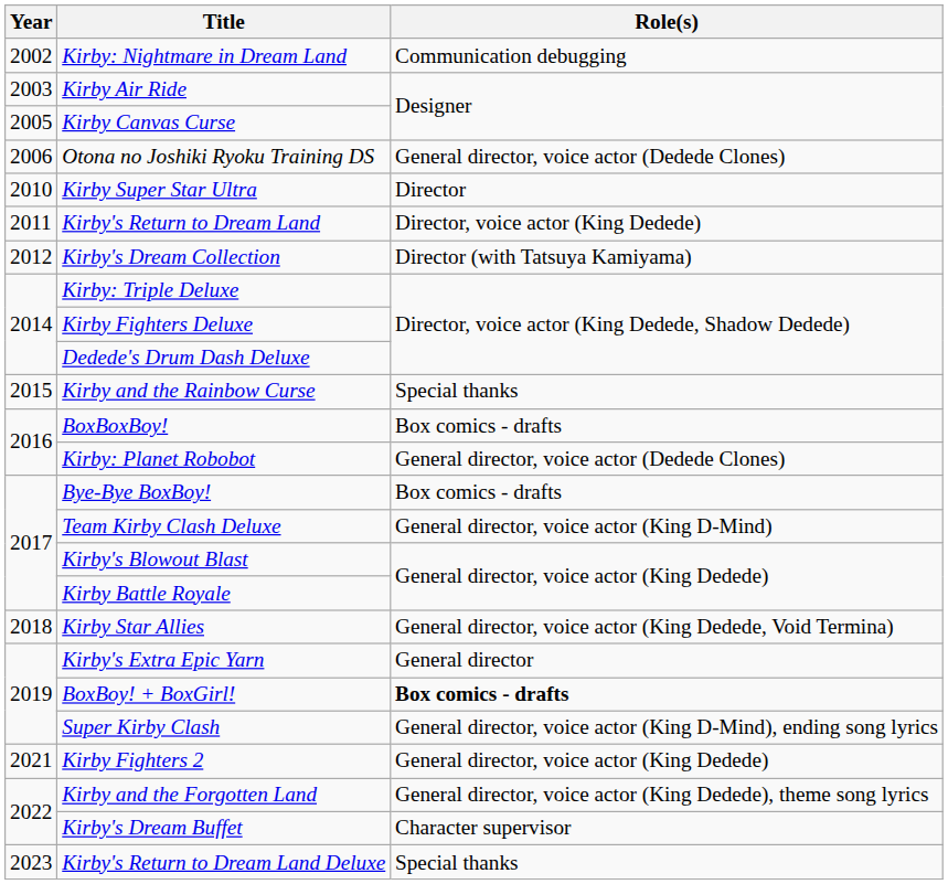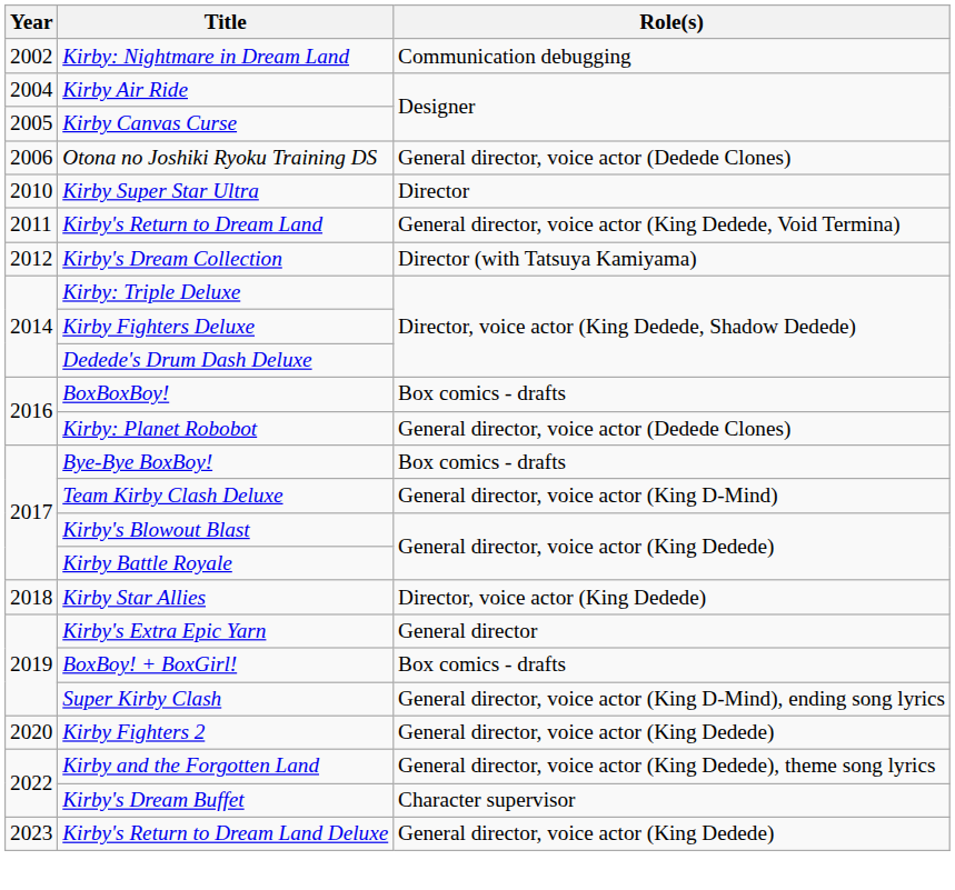 <table class="wikitable sortable">
 <tr>
 <th scope="col">Year</th>
 <th scope="col">Title</th>
 <th scope="col">Role(s)</th>
 </tr>
 <tr>
 <td>2002</td>
 <td><em><a href='#'>Kirby: Nightmare in Dream Land</a></em></td>
 <td>Communication debugging</td>
 </tr>
 <tr>
-<td>2003</td>
+<td>2004</td>
 <td><em><a href='#'>Kirby Air Ride</a></em></td>
 <td rowspan="2">Designer</td>
 </tr>
 <tr>
 <td>2005</td>
 <td><em><a href='#'>Kirby Canvas Curse</a></em></td>
 </tr>
 <tr>
 <td>2006</td>
 <td><em>Otona no Joshiki Ryoku Training DS</em></td>
 <td>General director, voice actor (Dedede Clones)</td>
 </tr>
 <tr>
 <td>2010</td>
 <td><em><a href='#'>Kirby Super Star Ultra</a></em></td>
 <td>Director</td>
 </tr>
 <tr>
 <td>2011</td>
 <td><em><a href='#'>Kirby's Return to Dream Land</a></em></td>
-<td>Director, voice actor (King Dedede)</td>
+<td>General director, voice actor (King Dedede, Void Termina)</td>
 </tr>
 <tr>
 <td>2012</td>
 <td><em><a href='#'>Kirby's Dream Collection</a></em></td>
 <td>Director (with Tatsuya Kamiyama)</td>
 </tr>
 <tr>
 <td rowspan="3">2014</td>
 <td><em><a href='#'>Kirby: Triple Deluxe</a></em></td>
 <td rowspan="3">Director, voice actor (King Dedede, Shadow Dedede)</td>
 </tr>
 <tr>
 <td><em><a href='#'>Kirby Fighters Deluxe</a></em></td>
 </tr>
 <tr>
 <td><em><a href='#'>Dedede's Drum Dash Deluxe</a></em></td>
-</tr>
-<tr>
-<td>2015</td>
-<td><em><a href='#'>Kirby and the Rainbow Curse</a></em></td>
-<td>Special thanks</td>
 </tr>
 <tr>
 <td rowspan="2">2016</td>
 <td><em><a href='#'>BoxBoxBoy!</a></em></td>
 <td>Box comics - drafts</td>
 </tr>
 <tr>
 <td><em><a href='#'>Kirby: Planet Robobot</a></em></td>
 <td>General director, voice actor (Dedede Clones)</td>
 </tr>
 <tr>
 <td rowspan="4">2017</td>
 <td><em><a href='#'>Bye-Bye BoxBoy!</a></em></td>
 <td>Box comics - drafts</td>
 </tr>
 <tr>
 <td><em><a href='#'>Team Kirby Clash Deluxe</a></em></td>
 <td>General director, voice actor (King D-Mind)</td>
 </tr>
 <tr>
 <td><em><a href='#'>Kirby's Blowout Blast</a></em></td>
 <td rowspan="2">General director, voice actor (King Dedede)</td>
 </tr>
 <tr>
 <td><em><a href='#'>Kirby Battle Royale</a></em></td>
 </tr>
 <tr>
 <td>2018</td>
 <td><em><a href='#'>Kirby Star Allies</a></em></td>
-<td>General director, voice actor (King Dedede, Void Termina)</td>
+<td>Director, voice actor (King Dedede)</td>
 </tr>
 <tr>
 <td rowspan="3">2019</td>
 <td><em><a href='#'>Kirby's Extra Epic Yarn</a></em></td>
 <td>General director</td>
 </tr>
 <tr>
 <td><em><a href='#'>BoxBoy! + BoxGirl!</a></em></td>
-<td><strong>Box comics - drafts</strong></td>
+<td>Box comics - drafts</td>
 </tr>
 <tr>
 <td><em><a href='#'>Super Kirby Clash</a></em></td>
 <td>General director, voice actor (King D-Mind), ending song lyrics</td>
 </tr>
 <tr>
-<td>2021</td>
+<td>2020</td>
 <td><em><a href='#'>Kirby Fighters 2</a></em></td>
 <td>General director, voice actor (King Dedede)</td>
 </tr>
 <tr>
 <td rowspan="2">2022</td>
 <td><em><a href='#'>Kirby and the Forgotten Land</a></em></td>
 <td>General director, voice actor (King Dedede), theme song lyrics</td>
 </tr>
 <tr>
 <td><em><a href='#'>Kirby's Dream Buffet</a></em></td>
 <td>Character supervisor</td>
 </tr>
 <tr>
 <td>2023</td>
 <td><em><a href='#'>Kirby's Return to Dream Land Deluxe</a></em></td>
-<td>Special thanks</td>
+<td>General director, voice actor (King Dedede)</td>
 </tr>
 </table>
